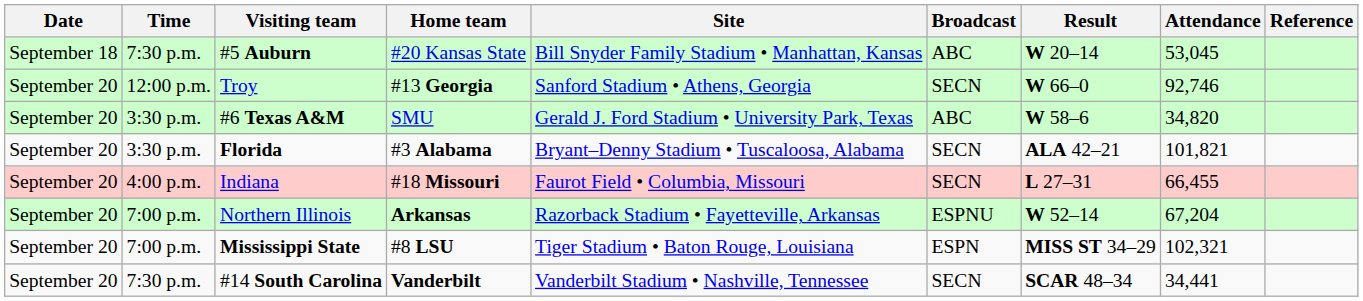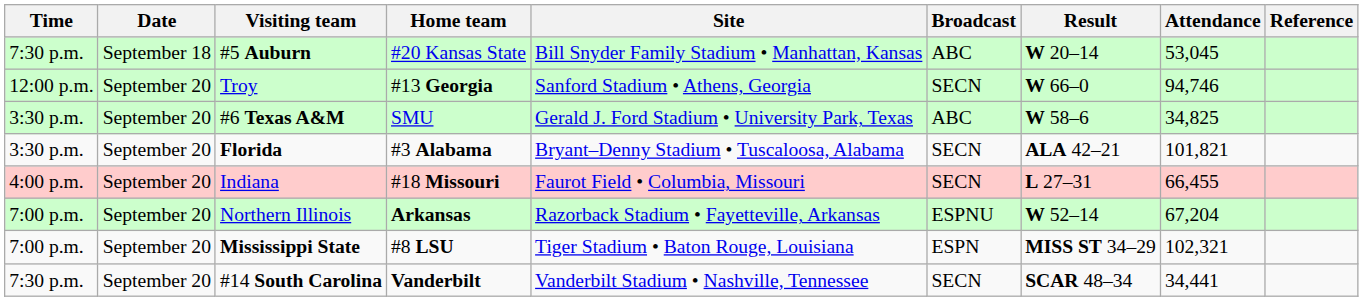 <table class="wikitable" style="font-size:95%;">
 <tr>
+<th>Time</th>
 <th>Date</th>
-<th>Time</th>
 <th>Visiting team</th>
 <th>Home team</th>
 <th>Site</th>
 <th>Broadcast</th>
 <th>Result</th>
 <th>Attendance</th>
 <th class="unsortable">Reference</th>
 </tr>
 <tr bgcolor=#ccffcc>
+<td>7:30 p.m.</td>
 <td>September 18</td>
-<td>7:30 p.m.</td>
 <td>#5 <strong>Auburn</strong></td>
 <td><a href='#'>#20 Kansas State</a></td>
 <td><a href='#'>Bill Snyder Family Stadium</a> • <a href='#'>Manhattan, Kansas</a></td>
 <td>ABC</td>
 <td><strong>W</strong> 20–14</td>
 <td>53,045</td>
 <td></td>
 </tr>
 <tr bgcolor=ccffcc>
+<td>12:00 p.m.</td>
 <td>September 20</td>
-<td>12:00 p.m.</td>
 <td><a href='#'>Troy</a></td>
 <td>#13 <strong>Georgia</strong></td>
 <td><a href='#'>Sanford Stadium</a> • <a href='#'>Athens, Georgia</a></td>
 <td>SECN</td>
 <td><strong>W</strong> 66–0</td>
-<td>92,746</td>
+<td>94,746</td>
 <td></td>
 </tr>
 <tr bgcolor=ccffcc>
+<td>3:30 p.m.</td>
 <td>September 20</td>
-<td>3:30 p.m.</td>
 <td>#6 <strong>Texas A&M</strong></td>
 <td><a href='#'>SMU</a></td>
 <td><a href='#'>Gerald J. Ford Stadium</a> • <a href='#'>University Park, Texas</a></td>
 <td>ABC</td>
 <td><strong>W</strong> 58–6</td>
-<td>34,820</td>
+<td>34,825</td>
 <td></td>
 </tr>
 <tr bgcolor=>
+<td>3:30 p.m.</td>
 <td>September 20</td>
-<td>3:30 p.m.</td>
 <td><strong>Florida</strong></td>
 <td>#3 <strong>Alabama</strong></td>
 <td><a href='#'>Bryant–Denny Stadium</a> • <a href='#'>Tuscaloosa, Alabama</a></td>
 <td>SECN</td>
 <td><strong>ALA</strong> 42–21</td>
 <td>101,821</td>
 <td></td>
 </tr>
 <tr bgcolor=ffcccc>
+<td>4:00 p.m.</td>
 <td>September 20</td>
-<td>4:00 p.m.</td>
 <td><a href='#'>Indiana</a></td>
 <td>#18 <strong>Missouri</strong></td>
 <td><a href='#'>Faurot Field</a> • <a href='#'>Columbia, Missouri</a></td>
 <td>SECN</td>
 <td><strong>L</strong> 27–31</td>
 <td>66,455</td>
 <td></td>
 </tr>
 <tr bgcolor=ccffcc>
+<td>7:00 p.m.</td>
 <td>September 20</td>
-<td>7:00 p.m.</td>
 <td><a href='#'>Northern Illinois</a></td>
 <td><strong>Arkansas</strong></td>
 <td><a href='#'>Razorback Stadium</a> • <a href='#'>Fayetteville, Arkansas</a></td>
 <td>ESPNU</td>
 <td><strong>W</strong> 52–14</td>
 <td>67,204</td>
 <td></td>
 </tr>
 <tr bgcolor=>
+<td>7:00 p.m.</td>
 <td>September 20</td>
-<td>7:00 p.m.</td>
 <td><strong>Mississippi State</strong></td>
 <td>#8 <strong>LSU</strong></td>
 <td><a href='#'>Tiger Stadium</a> • <a href='#'>Baton Rouge, Louisiana</a></td>
 <td>ESPN</td>
 <td><strong>MISS ST</strong> 34–29</td>
 <td>102,321</td>
 <td></td>
 </tr>
 <tr bg color=>
+<td>7:30 p.m.</td>
 <td>September 20</td>
-<td>7:30 p.m.</td>
 <td>#14 <strong>South Carolina</strong></td>
 <td><strong>Vanderbilt</strong></td>
 <td><a href='#'>Vanderbilt Stadium</a> • <a href='#'>Nashville, Tennessee</a></td>
 <td>SECN</td>
 <td><strong>SCAR</strong> 48–34</td>
 <td>34,441</td>
 <td></td>
 </tr>
 </table>
